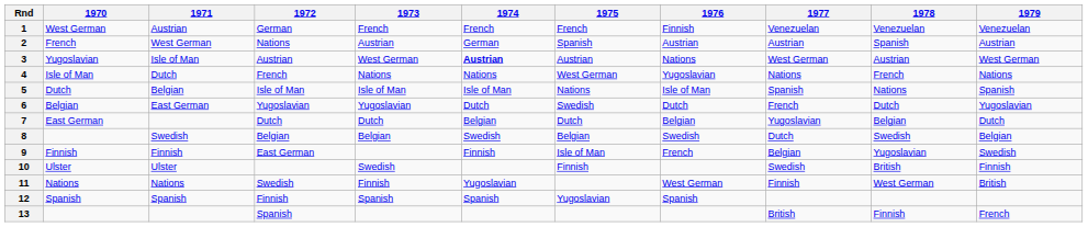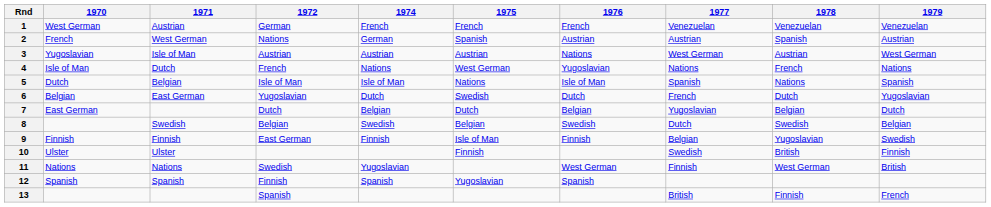 <table class="wikitable" style="font-size: 90%; width: 100%;">
 <tr>
 <th>Rnd</th>
 <th><a href='#'>1970</a></th>
 <th><a href='#'>1971</a></th>
 <th><a href='#'>1972</a></th>
-<th><a href='#'>1973</a></th>
 <th><a href='#'>1974</a></th>
 <th><a href='#'>1975</a></th>
 <th><a href='#'>1976</a></th>
 <th><a href='#'>1977</a></th>
 <th><a href='#'>1978</a></th>
 <th><a href='#'>1979</a></th>
 </tr>
 <tr>
 <th>1</th>
 <td> <a href='#'>West German</a></td>
 <td> <a href='#'>Austrian</a></td>
 <td> <a href='#'>German</a></td>
 <td> <a href='#'>French</a></td>
 <td> <a href='#'>French</a></td>
 <td> <a href='#'>French</a></td>
-<td> <a href='#'>Finnish</a></td>
 <td> <a href='#'>Venezuelan</a></td>
 <td> <a href='#'>Venezuelan</a></td>
 <td> <a href='#'>Venezuelan</a></td>
 </tr>
 <tr>
 <th>2</th>
 <td> <a href='#'>French</a></td>
 <td> <a href='#'>West German</a></td>
 <td> <a href='#'>Nations</a></td>
-<td> <a href='#'>Austrian</a></td>
 <td> <a href='#'>German</a></td>
 <td> <a href='#'>Spanish</a></td>
 <td> <a href='#'>Austrian</a></td>
 <td> <a href='#'>Austrian</a></td>
 <td> <a href='#'>Spanish</a></td>
 <td> <a href='#'>Austrian</a></td>
 </tr>
 <tr>
 <th>3</th>
 <td> <a href='#'>Yugoslavian</a></td>
 <td> <a href='#'>Isle of Man</a></td>
 <td> <a href='#'>Austrian</a></td>
-<td> <a href='#'>West German</a></td>
-<td><strong> <a href='#'>Austrian</a></strong></td>
+<td> <a href='#'>Austrian</a></td>
 <td> <a href='#'>Austrian</a></td>
 <td> <a href='#'>Nations</a></td>
 <td> <a href='#'>West German</a></td>
 <td> <a href='#'>Austrian</a></td>
 <td> <a href='#'>West German</a></td>
 </tr>
 <tr>
 <th>4</th>
 <td> <a href='#'>Isle of Man</a></td>
 <td> <a href='#'>Dutch</a></td>
 <td> <a href='#'>French</a></td>
-<td> <a href='#'>Nations</a></td>
 <td> <a href='#'>Nations</a></td>
 <td> <a href='#'>West German</a></td>
 <td> <a href='#'>Yugoslavian</a></td>
 <td> <a href='#'>Nations</a></td>
 <td> <a href='#'>French</a></td>
 <td> <a href='#'>Nations</a></td>
 </tr>
 <tr>
 <th>5</th>
 <td> <a href='#'>Dutch</a></td>
 <td> <a href='#'>Belgian</a></td>
 <td> <a href='#'>Isle of Man</a></td>
 <td> <a href='#'>Isle of Man</a></td>
-<td> <a href='#'>Isle of Man</a></td>
 <td> <a href='#'>Nations</a></td>
 <td> <a href='#'>Isle of Man</a></td>
 <td> <a href='#'>Spanish</a></td>
 <td> <a href='#'>Nations</a></td>
 <td> <a href='#'>Spanish</a></td>
 </tr>
 <tr>
 <th>6</th>
 <td> <a href='#'>Belgian</a></td>
 <td> <a href='#'>East German</a></td>
-<td> <a href='#'>Yugoslavian</a></td>
 <td> <a href='#'>Yugoslavian</a></td>
 <td> <a href='#'>Dutch</a></td>
 <td> <a href='#'>Swedish</a></td>
 <td> <a href='#'>Dutch</a></td>
 <td> <a href='#'>French</a></td>
 <td> <a href='#'>Dutch</a></td>
 <td> <a href='#'>Yugoslavian</a></td>
 </tr>
 <tr>
 <th>7</th>
 <td> <a href='#'>East German</a></td>
 <td></td>
 <td> <a href='#'>Dutch</a></td>
-<td> <a href='#'>Dutch</a></td>
 <td> <a href='#'>Belgian</a></td>
 <td> <a href='#'>Dutch</a></td>
 <td> <a href='#'>Belgian</a></td>
 <td> <a href='#'>Yugoslavian</a></td>
 <td> <a href='#'>Belgian</a></td>
 <td> <a href='#'>Dutch</a></td>
 </tr>
 <tr>
 <th>8</th>
 <td></td>
 <td> <a href='#'>Swedish</a></td>
-<td> <a href='#'>Belgian</a></td>
 <td> <a href='#'>Belgian</a></td>
 <td> <a href='#'>Swedish</a></td>
 <td> <a href='#'>Belgian</a></td>
 <td> <a href='#'>Swedish</a></td>
 <td> <a href='#'>Dutch</a></td>
 <td> <a href='#'>Swedish</a></td>
 <td> <a href='#'>Belgian</a></td>
 </tr>
 <tr>
 <th>9</th>
 <td> <a href='#'>Finnish</a></td>
 <td> <a href='#'>Finnish</a></td>
 <td> <a href='#'>East German</a></td>
-<td></td>
 <td> <a href='#'>Finnish</a></td>
 <td> <a href='#'>Isle of Man</a></td>
-<td> <a href='#'>French</a></td>
+<td> <a href='#'>Finnish</a></td>
 <td> <a href='#'>Belgian</a></td>
 <td> <a href='#'>Yugoslavian</a></td>
 <td> <a href='#'>Swedish</a></td>
 </tr>
 <tr>
 <th>10</th>
 <td> <a href='#'>Ulster</a></td>
 <td> <a href='#'>Ulster</a></td>
 <td></td>
-<td> <a href='#'>Swedish</a></td>
 <td></td>
 <td> <a href='#'>Finnish</a></td>
 <td></td>
 <td> <a href='#'>Swedish</a></td>
 <td> <a href='#'>British</a></td>
 <td> <a href='#'>Finnish</a></td>
 </tr>
 <tr>
 <th>11</th>
 <td> <a href='#'>Nations</a></td>
 <td> <a href='#'>Nations</a></td>
 <td> <a href='#'>Swedish</a></td>
-<td> <a href='#'>Finnish</a></td>
 <td> <a href='#'>Yugoslavian</a></td>
 <td></td>
 <td> <a href='#'>West German</a></td>
 <td> <a href='#'>Finnish</a></td>
 <td> <a href='#'>West German</a></td>
 <td> <a href='#'>British</a></td>
 </tr>
 <tr>
 <th>12</th>
 <td> <a href='#'>Spanish</a></td>
 <td> <a href='#'>Spanish</a></td>
 <td> <a href='#'>Finnish</a></td>
-<td> <a href='#'>Spanish</a></td>
 <td> <a href='#'>Spanish</a></td>
 <td> <a href='#'>Yugoslavian</a></td>
 <td> <a href='#'>Spanish</a></td>
 <td></td>
 <td></td>
 <td></td>
 </tr>
 <tr>
 <th>13</th>
 <td> </td>
 <td> </td>
 <td> <a href='#'>Spanish</a></td>
 <td> </td>
 <td> </td>
 <td> </td>
-<td> </td>
 <td> <a href='#'>British</a></td>
 <td> <a href='#'>Finnish</a></td>
 <td> <a href='#'>French</a></td>
 </tr>
 </table>
